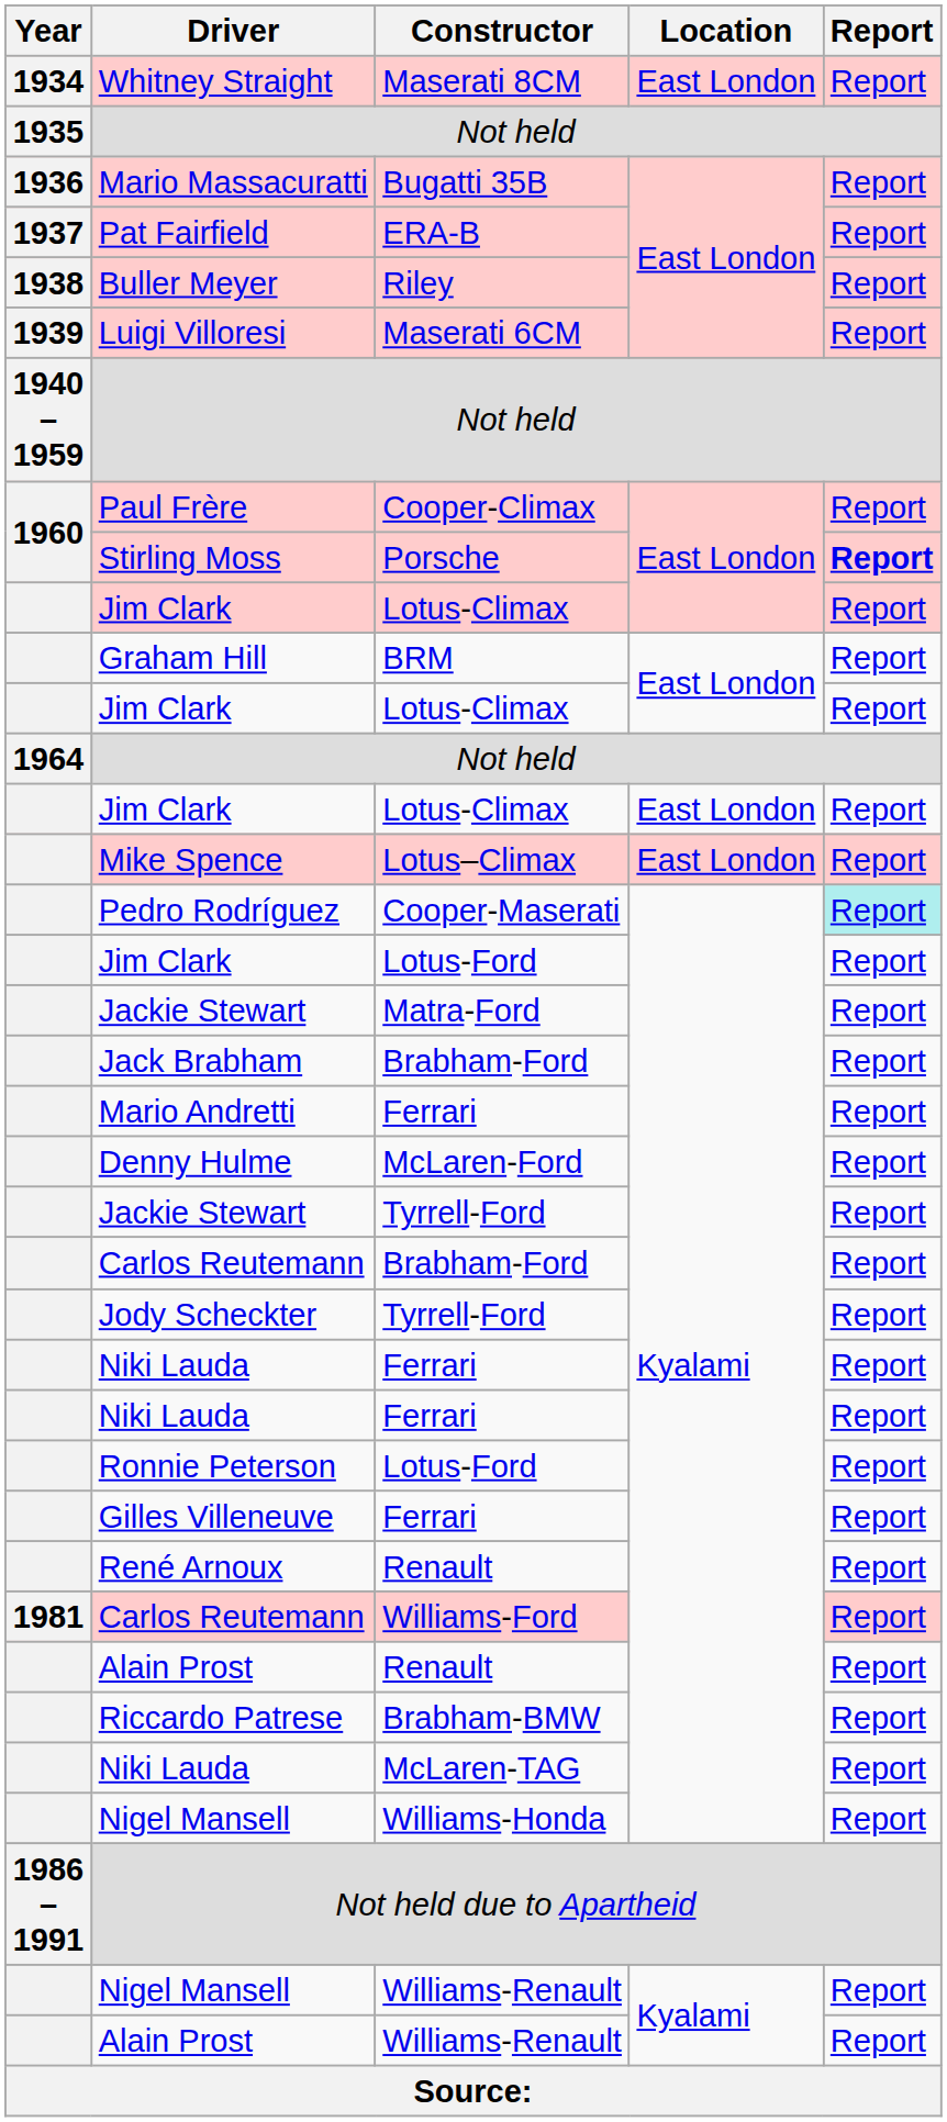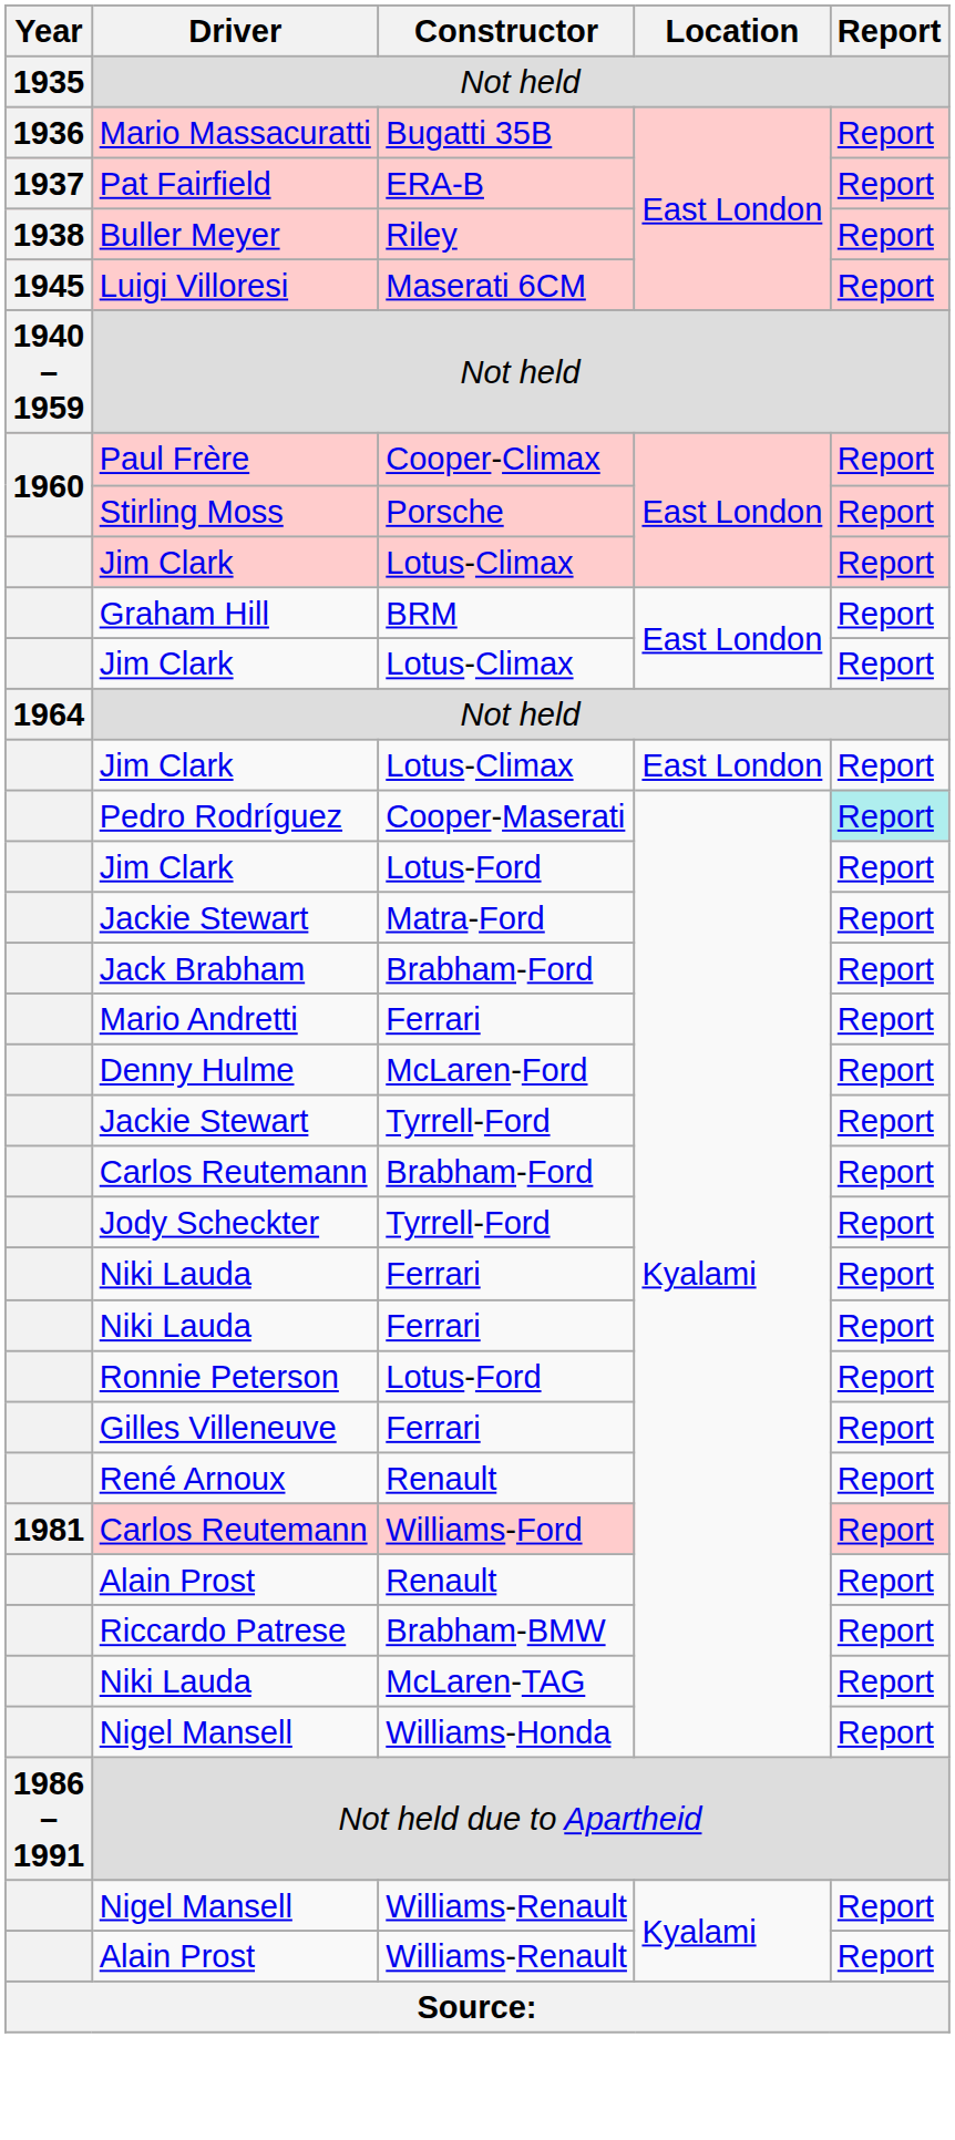 <table class="wikitable" style="font-size: 95%;">
 <tr>
 <th>Year</th>
 <th>Driver</th>
 <th>Constructor</th>
 <th>Location</th>
 <th>Report</th>
-</tr>
-<tr style="background:#fcc;">
-<th>1934</th>
-<td> <a href='#'>Whitney Straight</a></td>
-<td><a href='#'>Maserati 8CM</a></td>
-<td><a href='#'>East London</a></td>
-<td><a href='#'>Report</a></td>
 </tr>
 <tr style="background:#ddd;">
 <th>1935</th>
 <td align=center colspan=4><em>Not held</em></td>
 </tr>
 <tr style="background:#fcc;">
 <th>1936</th>
 <td> <a href='#'>Mario Massacuratti</a></td>
 <td><a href='#'>Bugatti 35B</a></td>
 <td rowspan="4"><a href='#'>East London</a></td>
 <td><a href='#'>Report</a></td>
 </tr>
 <tr style="background:#fcc;">
 <th>1937</th>
 <td> <a href='#'>Pat Fairfield</a></td>
 <td><a href='#'>ERA-B</a></td>
 <td><a href='#'>Report</a></td>
 </tr>
 <tr style="background:#fcc;">
 <th>1938</th>
 <td> <a href='#'>Buller Meyer</a></td>
 <td><a href='#'>Riley</a></td>
 <td><a href='#'>Report</a></td>
 </tr>
 <tr style="background:#fcc;">
-<th>1939</th>
+<th>1945</th>
 <td> <a href='#'>Luigi Villoresi</a></td>
 <td><a href='#'>Maserati 6CM</a></td>
 <td><a href='#'>Report</a></td>
 </tr>
 <tr style="background:#ddd;">
 <th>1940<br>–<br>1959</th>
 <td align=center colspan=4><em>Not held</em></td>
 </tr>
 <tr style="background:#fcc;">
 <th rowspan=2>1960</th>
 <td> <a href='#'>Paul Frère</a></td>
 <td><a href='#'>Cooper</a>-<a href='#'>Climax</a></td>
 <td rowspan="3"><a href='#'>East London</a></td>
 <td><a href='#'>Report</a></td>
 </tr>
 <tr style="background:#fcc;">
 <td> <a href='#'>Stirling Moss</a></td>
 <td><a href='#'>Porsche</a></td>
-<td><strong><a href='#'>Report</a></strong></td>
+<td><a href='#'>Report</a></td>
 </tr>
 <tr style="background:#fcc;">
 <th></th>
 <td> <a href='#'>Jim Clark</a></td>
 <td><a href='#'>Lotus</a>-<a href='#'>Climax</a></td>
 <td><a href='#'>Report</a></td>
 </tr>
 <tr>
 <th></th>
 <td> <a href='#'>Graham Hill</a></td>
 <td><a href='#'>BRM</a></td>
 <td rowspan="2"><a href='#'>East London</a></td>
 <td><a href='#'>Report</a></td>
 </tr>
 <tr>
 <th></th>
 <td> <a href='#'>Jim Clark</a></td>
 <td><a href='#'>Lotus</a>-<a href='#'>Climax</a></td>
 <td><a href='#'>Report</a></td>
 </tr>
 <tr style="background:#ddd;">
 <th>1964</th>
 <td align=center colspan=4><em>Not held</em></td>
 </tr>
 <tr>
 <th></th>
 <td> <a href='#'>Jim Clark</a></td>
 <td><a href='#'>Lotus</a>-<a href='#'>Climax</a></td>
-<td><a href='#'>East London</a></td>
-<td><a href='#'>Report</a></td>
-</tr>
-<tr style="background:#fcc;">
-<th></th>
-<td> <a href='#'>Mike Spence</a></td>
-<td><a href='#'>Lotus</a>–<a href='#'>Climax</a></td>
 <td><a href='#'>East London</a></td>
 <td><a href='#'>Report</a></td>
 </tr>
 <tr>
 <th></th>
 <td> <a href='#'>Pedro Rodríguez</a></td>
 <td><a href='#'>Cooper</a>-<a href='#'>Maserati</a></td>
 <td rowspan="19"><a href='#'>Kyalami</a></td>
 <td style="background: paleturquoise;"><a href='#'>Report</a></td>
 </tr>
 <tr>
 <th></th>
 <td> <a href='#'>Jim Clark</a></td>
 <td><a href='#'>Lotus</a>-<a href='#'>Ford</a></td>
 <td><a href='#'>Report</a></td>
 </tr>
 <tr>
 <th></th>
 <td> <a href='#'>Jackie Stewart</a></td>
 <td><a href='#'>Matra</a>-<a href='#'>Ford</a></td>
 <td><a href='#'>Report</a></td>
 </tr>
 <tr>
 <th></th>
 <td> <a href='#'>Jack Brabham</a></td>
 <td><a href='#'>Brabham</a>-<a href='#'>Ford</a></td>
 <td><a href='#'>Report</a></td>
 </tr>
 <tr>
 <th></th>
 <td> <a href='#'>Mario Andretti</a></td>
 <td><a href='#'>Ferrari</a></td>
 <td><a href='#'>Report</a></td>
 </tr>
 <tr>
 <th></th>
 <td> <a href='#'>Denny Hulme</a></td>
 <td><a href='#'>McLaren</a>-<a href='#'>Ford</a></td>
 <td><a href='#'>Report</a></td>
 </tr>
 <tr>
 <th></th>
 <td> <a href='#'>Jackie Stewart</a></td>
 <td><a href='#'>Tyrrell</a>-<a href='#'>Ford</a></td>
 <td><a href='#'>Report</a></td>
 </tr>
 <tr>
 <th></th>
 <td> <a href='#'>Carlos Reutemann</a></td>
 <td><a href='#'>Brabham</a>-<a href='#'>Ford</a></td>
 <td><a href='#'>Report</a></td>
 </tr>
 <tr>
 <th></th>
 <td> <a href='#'>Jody Scheckter</a></td>
 <td><a href='#'>Tyrrell</a>-<a href='#'>Ford</a></td>
 <td><a href='#'>Report</a></td>
 </tr>
 <tr>
 <th></th>
 <td> <a href='#'>Niki Lauda</a></td>
 <td><a href='#'>Ferrari</a></td>
 <td><a href='#'>Report</a></td>
 </tr>
 <tr>
 <th></th>
 <td> <a href='#'>Niki Lauda</a></td>
 <td><a href='#'>Ferrari</a></td>
 <td><a href='#'>Report</a></td>
 </tr>
 <tr>
 <th></th>
 <td> <a href='#'>Ronnie Peterson</a></td>
 <td><a href='#'>Lotus</a>-<a href='#'>Ford</a></td>
 <td><a href='#'>Report</a></td>
 </tr>
 <tr>
 <th></th>
 <td> <a href='#'>Gilles Villeneuve</a></td>
 <td><a href='#'>Ferrari</a></td>
 <td><a href='#'>Report</a></td>
 </tr>
 <tr>
 <th></th>
 <td><strong></strong> <a href='#'>René Arnoux</a></td>
 <td><a href='#'>Renault</a></td>
 <td><a href='#'>Report</a></td>
 </tr>
 <tr style="background:#fcc;">
 <th>1981</th>
 <td> <a href='#'>Carlos Reutemann</a></td>
 <td><a href='#'>Williams</a>-<a href='#'>Ford</a></td>
 <td><a href='#'>Report</a></td>
 </tr>
 <tr>
 <th></th>
 <td><strong></strong> <a href='#'>Alain Prost</a></td>
 <td><a href='#'>Renault</a></td>
 <td><a href='#'>Report</a></td>
 </tr>
 <tr>
 <th></th>
 <td> <a href='#'>Riccardo Patrese</a></td>
 <td><a href='#'>Brabham</a>-<a href='#'>BMW</a></td>
 <td><a href='#'>Report</a></td>
 </tr>
 <tr>
 <th></th>
 <td> <a href='#'>Niki Lauda</a></td>
 <td><a href='#'>McLaren</a>-<a href='#'>TAG</a></td>
 <td><a href='#'>Report</a></td>
 </tr>
 <tr>
 <th></th>
 <td> <a href='#'>Nigel Mansell</a></td>
 <td><a href='#'>Williams</a>-<a href='#'>Honda</a></td>
 <td><a href='#'>Report</a></td>
 </tr>
 <tr style="background:#ddd;">
 <th>1986<br>–<br>1991</th>
 <td align=center colspan=4><em>Not held due to <a href='#'>Apartheid</a></em></td>
 </tr>
 <tr>
 <th></th>
 <td> <a href='#'>Nigel Mansell</a></td>
 <td><a href='#'>Williams</a>-<a href='#'>Renault</a></td>
 <td rowspan="2"><a href='#'>Kyalami</a></td>
 <td><a href='#'>Report</a></td>
 </tr>
 <tr>
 <th></th>
 <td><strong></strong> <a href='#'>Alain Prost</a></td>
 <td><a href='#'>Williams</a>-<a href='#'>Renault</a></td>
 <td><a href='#'>Report</a></td>
 </tr>
 <tr>
 <th colspan=5>Source:</th>
 </tr>
 </table>
